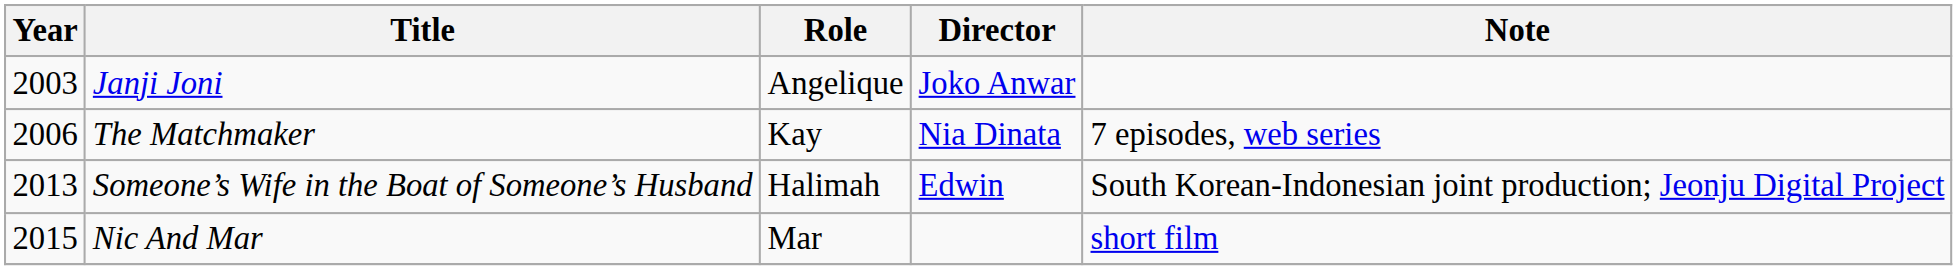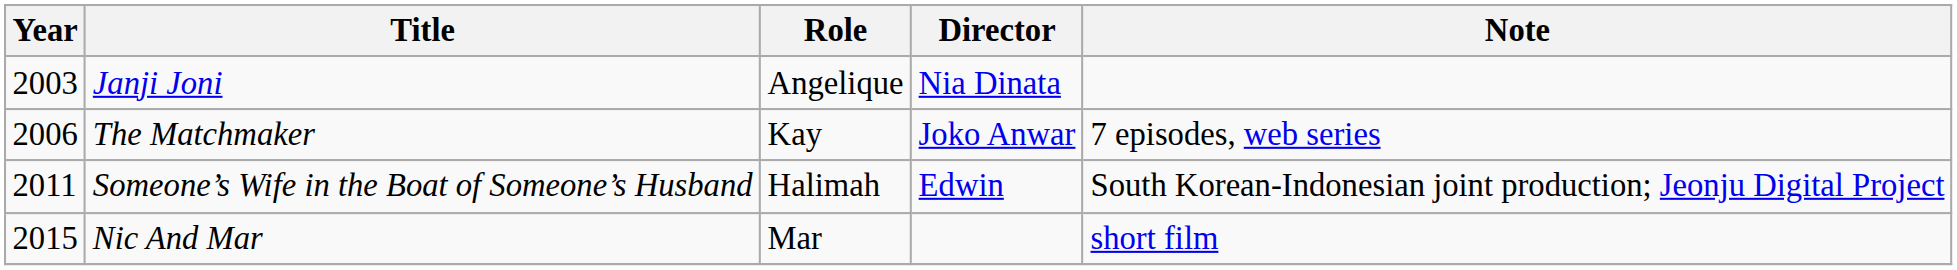 <table class="wikitable">
 <tr>
 <th>Year</th>
 <th>Title</th>
 <th>Role</th>
 <th>Director</th>
 <th>Note</th>
 </tr>
 <tr>
 <td>2003</td>
 <td><em><a href='#'>Janji Joni</a></em></td>
 <td>Angelique</td>
-<td><a href='#'>Joko Anwar</a></td>
+<td><a href='#'>Nia Dinata</a></td>
 <td></td>
 </tr>
 <tr>
 <td>2006</td>
 <td><em>The Matchmaker</em></td>
 <td>Kay</td>
-<td><a href='#'>Nia Dinata</a></td>
+<td><a href='#'>Joko Anwar</a></td>
 <td>7 episodes, <a href='#'>web series</a></td>
 </tr>
 <tr>
-<td>2013</td>
+<td>2011</td>
 <td><em>Someone’s Wife in the Boat of Someone’s Husband</em></td>
 <td>Halimah</td>
 <td><a href='#'>Edwin</a></td>
 <td>South Korean-Indonesian joint production; <a href='#'>Jeonju Digital Project</a></td>
 </tr>
 <tr>
 <td>2015</td>
 <td><em>Nic And Mar</em></td>
 <td>Mar</td>
 <td></td>
 <td><a href='#'>short film</a></td>
 </tr>
 <tr>
 </tr>
 </table>
